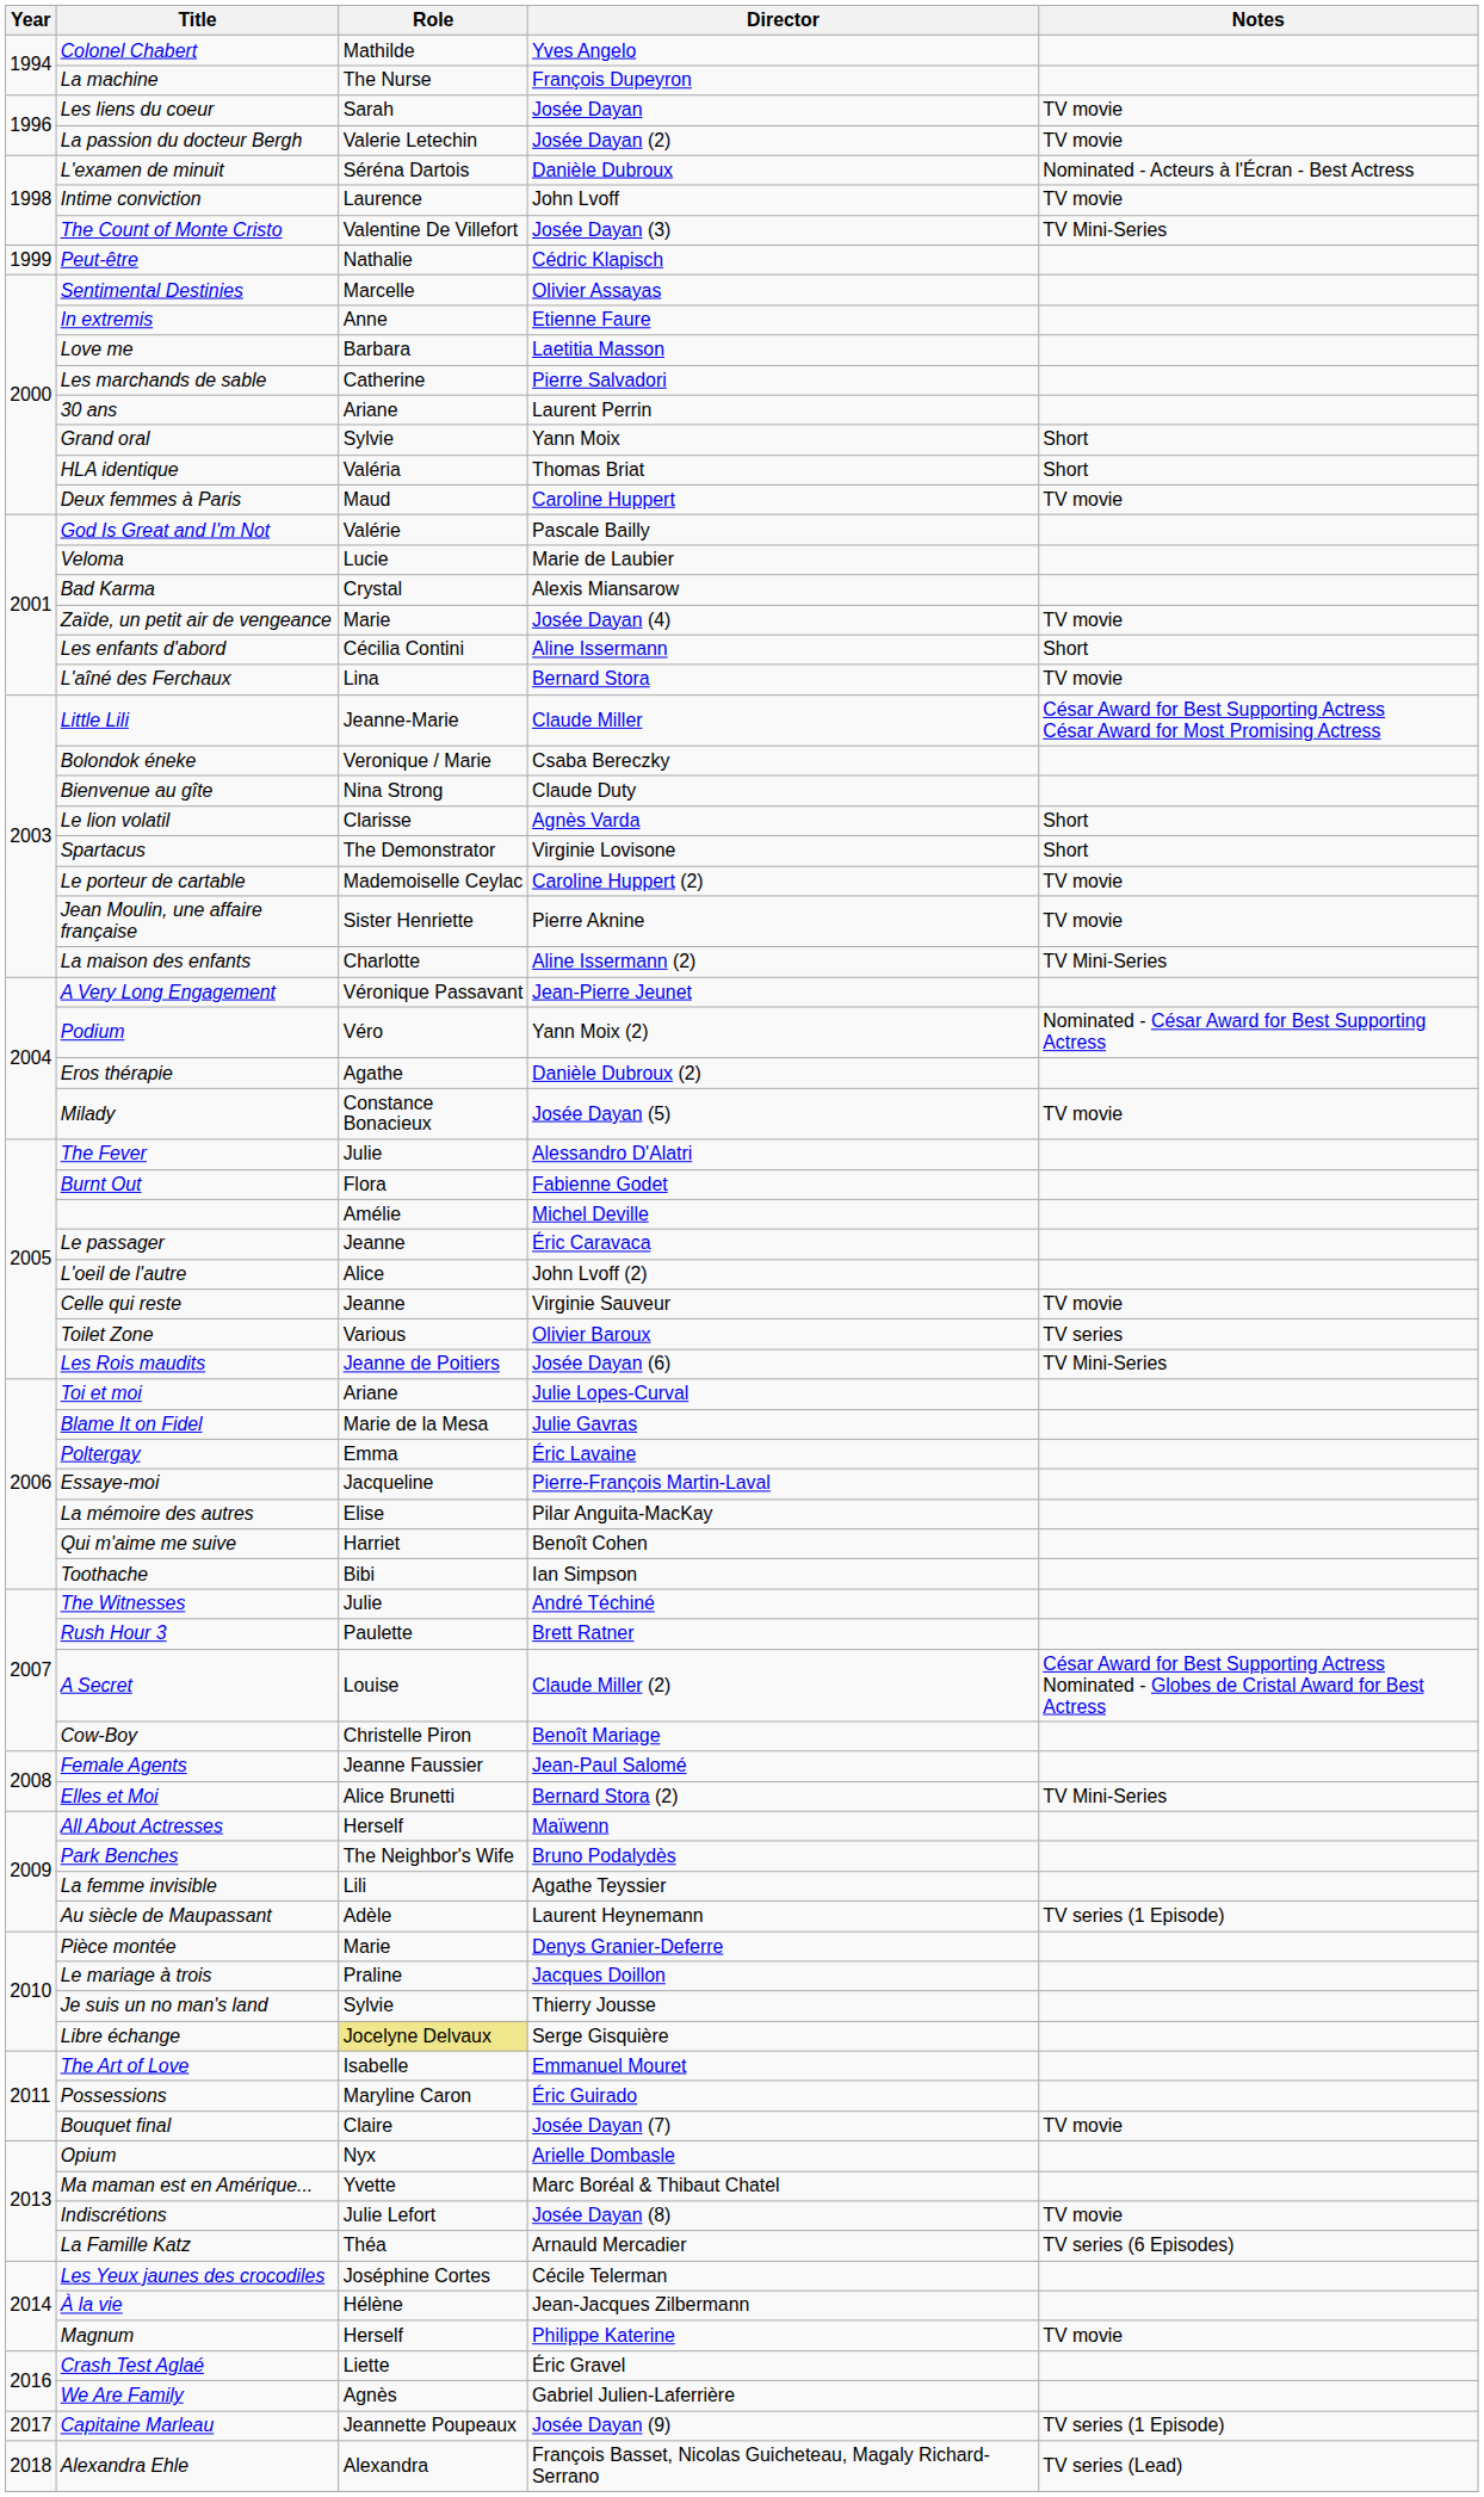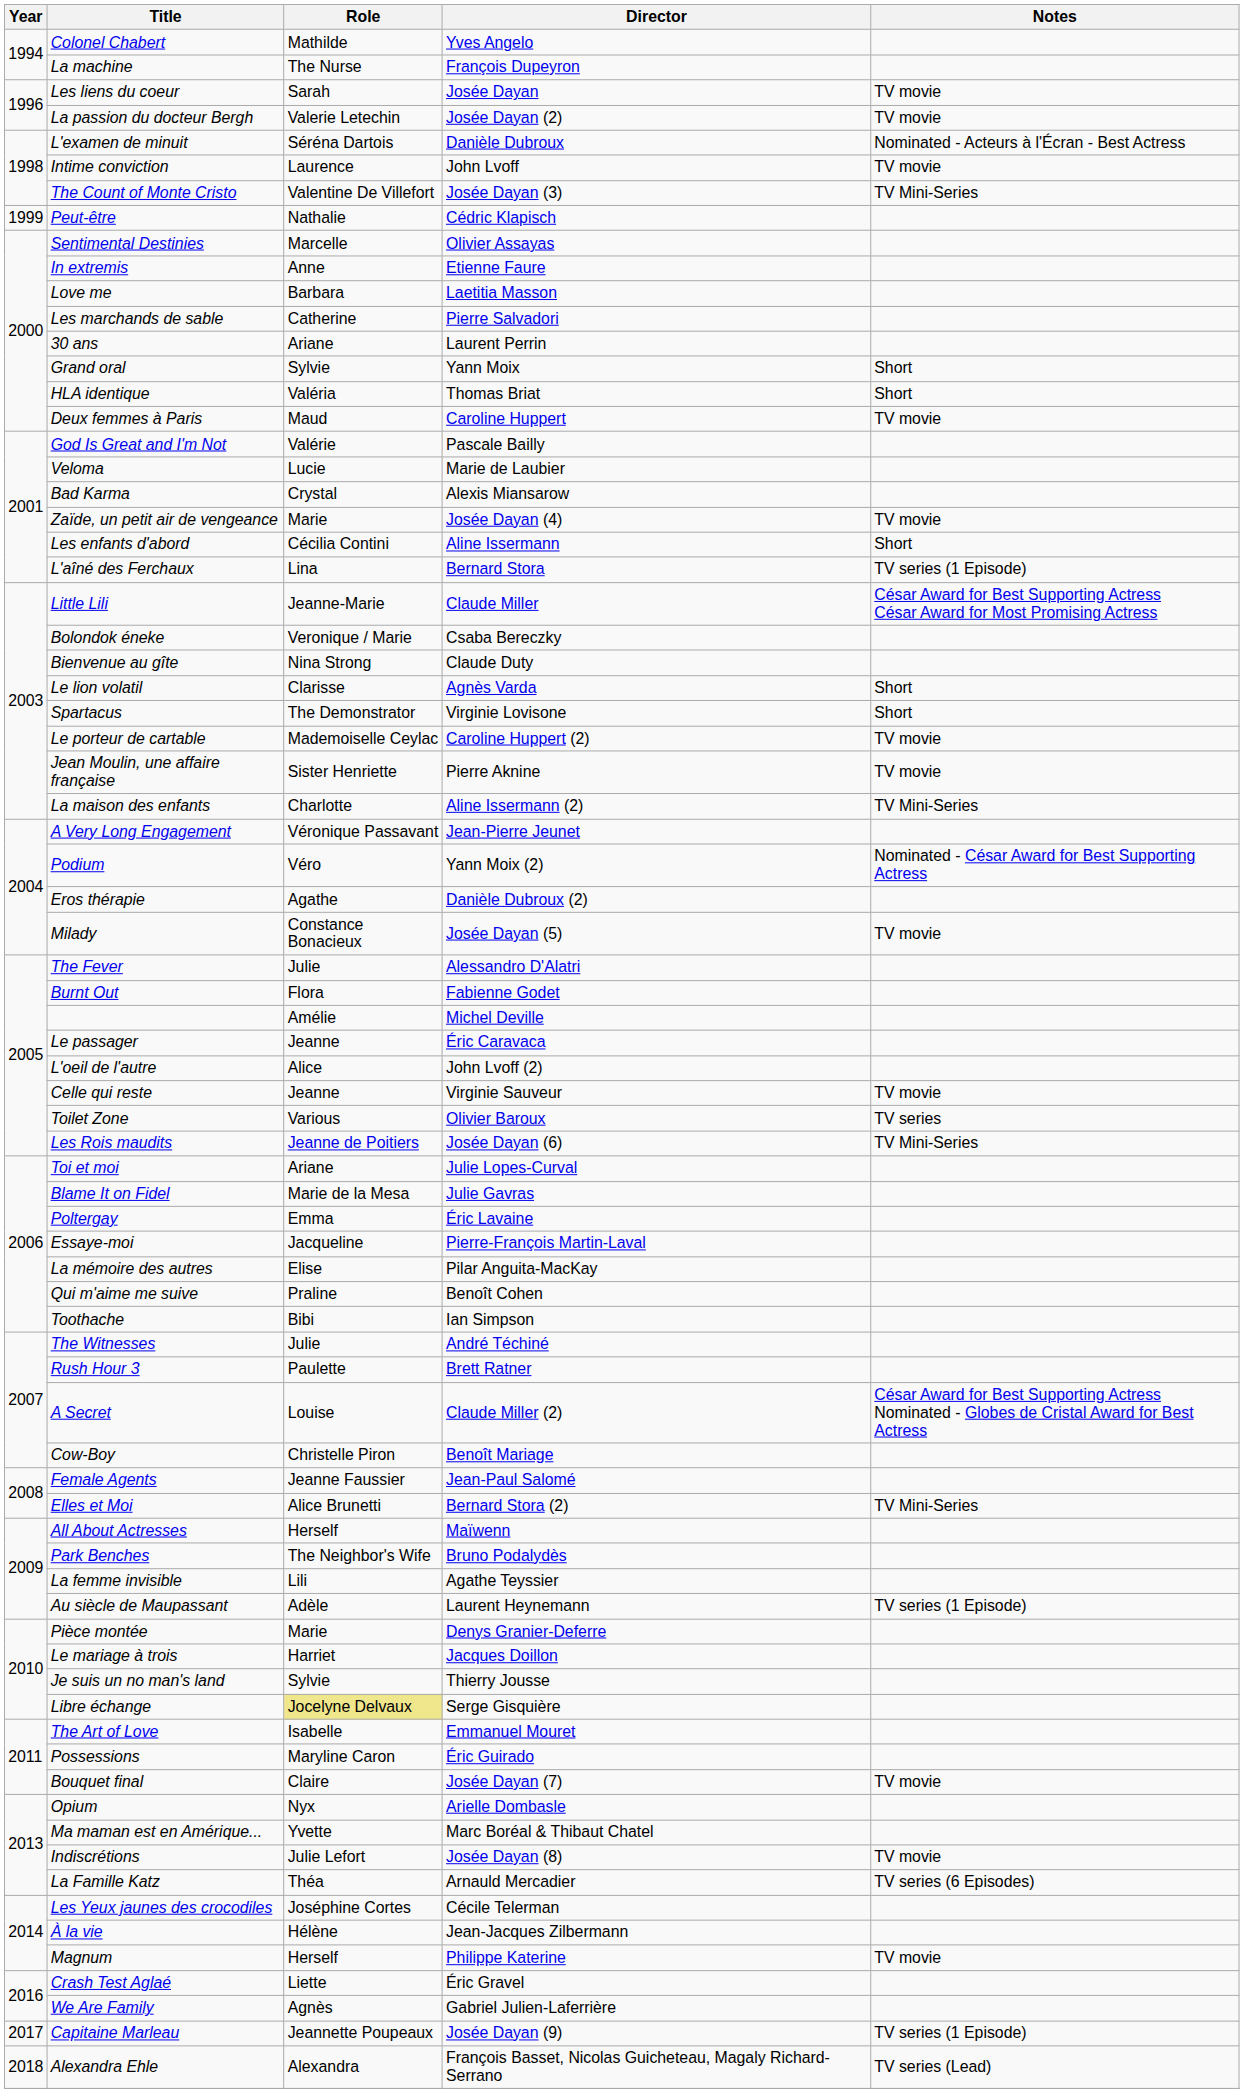 <table class="wikitable">
 <tr>
 <th>Year</th>
 <th>Title</th>
 <th>Role</th>
 <th>Director</th>
 <th>Notes</th>
 </tr>
 <tr>
 <td rowspan=2>1994</td>
 <td><em><a href='#'>Colonel Chabert</a></em></td>
 <td>Mathilde</td>
 <td><a href='#'>Yves Angelo</a></td>
 <td></td>
 </tr>
 <tr>
 <td><em>La machine</em></td>
 <td>The Nurse</td>
 <td><a href='#'>François Dupeyron</a></td>
 <td></td>
 </tr>
 <tr>
 <td rowspan=2>1996</td>
 <td><em>Les liens du coeur</em></td>
 <td>Sarah</td>
 <td><a href='#'>Josée Dayan</a></td>
 <td>TV movie</td>
 </tr>
 <tr>
 <td><em>La passion du docteur Bergh</em></td>
 <td>Valerie Letechin</td>
 <td><a href='#'>Josée Dayan</a> (2)</td>
 <td>TV movie</td>
 </tr>
 <tr>
 <td rowspan=3>1998</td>
 <td><em>L'examen de minuit</em></td>
 <td>Séréna Dartois</td>
 <td><a href='#'>Danièle Dubroux</a></td>
 <td>Nominated - Acteurs à l'Écran - Best Actress</td>
 </tr>
 <tr>
 <td><em>Intime conviction</em></td>
 <td>Laurence</td>
 <td>John Lvoff</td>
 <td>TV movie</td>
 </tr>
 <tr>
 <td><em><a href='#'>The Count of Monte Cristo</a></em></td>
 <td>Valentine De Villefort</td>
 <td><a href='#'>Josée Dayan</a> (3)</td>
 <td>TV Mini-Series</td>
 </tr>
 <tr>
 <td rowspan=1>1999</td>
 <td><em><a href='#'>Peut-être</a></em></td>
 <td>Nathalie</td>
 <td><a href='#'>Cédric Klapisch</a></td>
 <td></td>
 </tr>
 <tr>
 <td rowspan=8>2000</td>
 <td><em><a href='#'>Sentimental Destinies</a></em></td>
 <td>Marcelle</td>
 <td><a href='#'>Olivier Assayas</a></td>
 <td></td>
 </tr>
 <tr>
 <td><em><a href='#'>In extremis</a></em></td>
 <td>Anne</td>
 <td><a href='#'>Etienne Faure</a></td>
 <td></td>
 </tr>
 <tr>
 <td><em>Love me</em></td>
 <td>Barbara</td>
 <td><a href='#'>Laetitia Masson</a></td>
 <td></td>
 </tr>
 <tr>
 <td><em>Les marchands de sable</em></td>
 <td>Catherine</td>
 <td><a href='#'>Pierre Salvadori</a></td>
 <td></td>
 </tr>
 <tr>
 <td><em>30 ans</em></td>
 <td>Ariane</td>
 <td>Laurent Perrin</td>
 <td></td>
 </tr>
 <tr>
 <td><em>Grand oral</em></td>
 <td>Sylvie</td>
 <td>Yann Moix</td>
 <td>Short</td>
 </tr>
 <tr>
 <td><em>HLA identique</em></td>
 <td>Valéria</td>
 <td>Thomas Briat</td>
 <td>Short</td>
 </tr>
 <tr>
 <td><em>Deux femmes à Paris</em></td>
 <td>Maud</td>
 <td><a href='#'>Caroline Huppert</a></td>
 <td>TV movie</td>
 </tr>
 <tr>
 <td rowspan=6>2001</td>
 <td><em><a href='#'>God Is Great and I'm Not</a></em></td>
 <td>Valérie</td>
 <td>Pascale Bailly</td>
 <td></td>
 </tr>
 <tr>
 <td><em>Veloma</em></td>
 <td>Lucie</td>
 <td>Marie de Laubier</td>
 <td></td>
 </tr>
 <tr>
 <td><em>Bad Karma</em></td>
 <td>Crystal</td>
 <td>Alexis Miansarow</td>
 <td></td>
 </tr>
 <tr>
 <td><em>Zaïde, un petit air de vengeance</em></td>
 <td>Marie</td>
 <td><a href='#'>Josée Dayan</a> (4)</td>
 <td>TV movie</td>
 </tr>
 <tr>
 <td><em>Les enfants d'abord</em></td>
 <td>Cécilia Contini</td>
 <td><a href='#'>Aline Issermann</a></td>
 <td>Short</td>
 </tr>
 <tr>
 <td><em>L'aîné des Ferchaux</em></td>
 <td>Lina</td>
 <td><a href='#'>Bernard Stora</a></td>
-<td>TV movie</td>
+<td>TV series (1 Episode)</td>
 </tr>
 <tr>
 <td rowspan=8>2003</td>
 <td><em><a href='#'>Little Lili</a></em></td>
 <td>Jeanne-Marie</td>
 <td><a href='#'>Claude Miller</a></td>
 <td><a href='#'>César Award for Best Supporting Actress</a><br><a href='#'>César Award for Most Promising Actress</a></td>
 </tr>
 <tr>
 <td><em>Bolondok éneke</em></td>
 <td>Veronique / Marie</td>
 <td>Csaba Bereczky</td>
 <td></td>
 </tr>
 <tr>
 <td><em>Bienvenue au gîte</em></td>
 <td>Nina Strong</td>
 <td>Claude Duty</td>
 <td></td>
 </tr>
 <tr>
 <td><em>Le lion volatil</em></td>
 <td>Clarisse</td>
 <td><a href='#'>Agnès Varda</a></td>
 <td>Short</td>
 </tr>
 <tr>
 <td><em>Spartacus</em></td>
 <td>The Demonstrator</td>
 <td>Virginie Lovisone</td>
 <td>Short</td>
 </tr>
 <tr>
 <td><em>Le porteur de cartable</em></td>
 <td>Mademoiselle Ceylac</td>
 <td><a href='#'>Caroline Huppert</a> (2)</td>
 <td>TV movie</td>
 </tr>
 <tr>
 <td><em>Jean Moulin, une affaire française</em></td>
 <td>Sister Henriette</td>
 <td>Pierre Aknine</td>
 <td>TV movie</td>
 </tr>
 <tr>
 <td><em>La maison des enfants</em></td>
 <td>Charlotte</td>
 <td><a href='#'>Aline Issermann</a> (2)</td>
 <td>TV Mini-Series</td>
 </tr>
 <tr>
 <td rowspan=4>2004</td>
 <td><em><a href='#'>A Very Long Engagement</a></em></td>
 <td>Véronique Passavant</td>
 <td><a href='#'>Jean-Pierre Jeunet</a></td>
 <td></td>
 </tr>
 <tr>
 <td><em><a href='#'>Podium</a></em></td>
 <td>Véro</td>
 <td>Yann Moix (2)</td>
 <td>Nominated - <a href='#'>César Award for Best Supporting Actress</a></td>
 </tr>
 <tr>
 <td><em>Eros thérapie</em></td>
 <td>Agathe</td>
 <td><a href='#'>Danièle Dubroux</a> (2)</td>
 <td></td>
 </tr>
 <tr>
 <td><em>Milady</em></td>
 <td>Constance Bonacieux</td>
 <td><a href='#'>Josée Dayan</a> (5)</td>
 <td>TV movie</td>
 </tr>
 <tr>
 <td rowspan=8>2005</td>
 <td><em><a href='#'>The Fever</a></em></td>
 <td>Julie</td>
 <td><a href='#'>Alessandro D'Alatri</a></td>
 <td></td>
 </tr>
 <tr>
 <td><em><a href='#'>Burnt Out</a></em></td>
 <td>Flora</td>
 <td><a href='#'>Fabienne Godet</a></td>
 <td></td>
 </tr>
 <tr>
 <td><em></em></td>
 <td>Amélie</td>
 <td><a href='#'>Michel Deville</a></td>
 <td></td>
 </tr>
 <tr>
 <td><em>Le passager</em></td>
 <td>Jeanne</td>
 <td><a href='#'>Éric Caravaca</a></td>
 <td></td>
 </tr>
 <tr>
 <td><em>L'oeil de l'autre</em></td>
 <td>Alice</td>
 <td>John Lvoff (2)</td>
 <td></td>
 </tr>
 <tr>
 <td><em>Celle qui reste</em></td>
 <td>Jeanne</td>
 <td>Virginie Sauveur</td>
 <td>TV movie</td>
 </tr>
 <tr>
 <td><em>Toilet Zone</em></td>
 <td>Various</td>
 <td><a href='#'>Olivier Baroux</a></td>
 <td>TV series</td>
 </tr>
 <tr>
 <td><em><a href='#'>Les Rois maudits</a></em></td>
 <td><a href='#'>Jeanne de Poitiers</a></td>
 <td><a href='#'>Josée Dayan</a> (6)</td>
 <td>TV Mini-Series</td>
 </tr>
 <tr>
 <td rowspan=7>2006</td>
 <td><em><a href='#'>Toi et moi</a></em></td>
 <td>Ariane</td>
 <td><a href='#'>Julie Lopes-Curval</a></td>
 <td></td>
 </tr>
 <tr>
 <td><em><a href='#'>Blame It on Fidel</a></em></td>
 <td>Marie de la Mesa</td>
 <td><a href='#'>Julie Gavras</a></td>
 <td></td>
 </tr>
 <tr>
 <td><em><a href='#'>Poltergay</a></em></td>
 <td>Emma</td>
 <td><a href='#'>Éric Lavaine</a></td>
 <td></td>
 </tr>
 <tr>
 <td><em>Essaye-moi</em></td>
 <td>Jacqueline</td>
 <td><a href='#'>Pierre-François Martin-Laval</a></td>
 <td></td>
 </tr>
 <tr>
 <td><em>La mémoire des autres</em></td>
 <td>Elise</td>
 <td>Pilar Anguita-MacKay</td>
 <td></td>
 </tr>
 <tr>
 <td><em>Qui m'aime me suive</em></td>
-<td>Harriet</td>
+<td>Praline</td>
 <td>Benoît Cohen</td>
 <td></td>
 </tr>
 <tr>
 <td><em>Toothache</em></td>
 <td>Bibi</td>
 <td>Ian Simpson</td>
 <td></td>
 </tr>
 <tr>
 <td rowspan=4>2007</td>
 <td><em><a href='#'>The Witnesses</a></em></td>
 <td>Julie</td>
 <td><a href='#'>André Téchiné</a></td>
 <td></td>
 </tr>
 <tr>
 <td><em><a href='#'>Rush Hour 3</a></em></td>
 <td>Paulette</td>
 <td><a href='#'>Brett Ratner</a></td>
 <td></td>
 </tr>
 <tr>
 <td><em><a href='#'>A Secret</a></em></td>
 <td>Louise</td>
 <td><a href='#'>Claude Miller</a> (2)</td>
 <td><a href='#'>César Award for Best Supporting Actress</a><br>Nominated - <a href='#'>Globes de Cristal Award for Best Actress</a></td>
 </tr>
 <tr>
 <td><em>Cow-Boy</em></td>
 <td>Christelle Piron</td>
 <td><a href='#'>Benoît Mariage</a></td>
 <td></td>
 </tr>
 <tr>
 <td rowspan=2>2008</td>
 <td><em><a href='#'>Female Agents</a></em></td>
 <td>Jeanne Faussier</td>
 <td><a href='#'>Jean-Paul Salomé</a></td>
 <td></td>
 </tr>
 <tr>
 <td><em><a href='#'>Elles et Moi</a></em></td>
 <td>Alice Brunetti</td>
 <td><a href='#'>Bernard Stora</a> (2)</td>
 <td>TV Mini-Series</td>
 </tr>
 <tr>
 <td rowspan=4>2009</td>
 <td><em><a href='#'>All About Actresses</a></em></td>
 <td>Herself</td>
 <td><a href='#'>Maïwenn</a></td>
 <td></td>
 </tr>
 <tr>
 <td><em><a href='#'>Park Benches</a></em></td>
 <td>The Neighbor's Wife</td>
 <td><a href='#'>Bruno Podalydès</a></td>
 <td></td>
 </tr>
 <tr>
 <td><em>La femme invisible</em></td>
 <td>Lili</td>
 <td>Agathe Teyssier</td>
 <td></td>
 </tr>
 <tr>
 <td><em>Au siècle de Maupassant</em></td>
 <td>Adèle</td>
 <td>Laurent Heynemann</td>
 <td>TV series (1 Episode)</td>
 </tr>
 <tr>
 <td rowspan=4>2010</td>
 <td><em>Pièce montée</em></td>
 <td>Marie</td>
 <td><a href='#'>Denys Granier-Deferre</a></td>
 <td></td>
 </tr>
 <tr>
 <td><em>Le mariage à trois</em></td>
-<td>Praline</td>
+<td>Harriet</td>
 <td><a href='#'>Jacques Doillon</a></td>
 <td></td>
 </tr>
 <tr>
 <td><em>Je suis un no man's land</em></td>
 <td>Sylvie</td>
 <td>Thierry Jousse</td>
 <td></td>
 </tr>
 <tr>
 <td><em>Libre échange</em></td>
 <td style="background: khaki;">Jocelyne Delvaux</td>
 <td>Serge Gisquière</td>
 <td></td>
 </tr>
 <tr>
 <td rowspan=3>2011</td>
 <td><em><a href='#'>The Art of Love</a></em></td>
 <td>Isabelle</td>
 <td><a href='#'>Emmanuel Mouret</a></td>
 <td></td>
 </tr>
 <tr>
 <td><em>Possessions</em></td>
 <td>Maryline Caron</td>
 <td><a href='#'>Éric Guirado</a></td>
 <td></td>
 </tr>
 <tr>
 <td><em>Bouquet final</em></td>
 <td>Claire</td>
 <td><a href='#'>Josée Dayan</a> (7)</td>
 <td>TV movie</td>
 </tr>
 <tr>
 <td rowspan=4>2013</td>
 <td><em>Opium</em></td>
 <td>Nyx</td>
 <td><a href='#'>Arielle Dombasle</a></td>
 <td></td>
 </tr>
 <tr>
 <td><em>Ma maman est en Amérique...</em></td>
 <td>Yvette</td>
 <td>Marc Boréal & Thibaut Chatel</td>
 <td></td>
 </tr>
 <tr>
 <td><em>Indiscrétions</em></td>
 <td>Julie Lefort</td>
 <td><a href='#'>Josée Dayan</a> (8)</td>
 <td>TV movie</td>
 </tr>
 <tr>
 <td><em>La Famille Katz</em></td>
 <td>Théa</td>
 <td>Arnauld Mercadier</td>
 <td>TV series (6 Episodes)</td>
 </tr>
 <tr>
 <td rowspan=3>2014</td>
 <td><em><a href='#'>Les Yeux jaunes des crocodiles</a></em></td>
 <td>Joséphine Cortes</td>
 <td>Cécile Telerman</td>
 <td></td>
 </tr>
 <tr>
 <td><em><a href='#'>À la vie</a></em></td>
 <td>Hélène</td>
 <td>Jean-Jacques Zilbermann</td>
 <td></td>
 </tr>
 <tr>
 <td><em>Magnum</em></td>
 <td>Herself</td>
 <td><a href='#'>Philippe Katerine</a></td>
 <td>TV movie</td>
 </tr>
 <tr>
 <td rowspan=2>2016</td>
 <td><em><a href='#'>Crash Test Aglaé</a></em></td>
 <td>Liette</td>
 <td>Éric Gravel</td>
 <td></td>
 </tr>
 <tr>
 <td><em><a href='#'>We Are Family</a></em></td>
 <td>Agnès</td>
 <td>Gabriel Julien-Laferrière</td>
 <td></td>
 </tr>
 <tr>
 <td rowspan=1>2017</td>
 <td><em><a href='#'>Capitaine Marleau</a></em></td>
 <td>Jeannette Poupeaux</td>
 <td><a href='#'>Josée Dayan</a> (9)</td>
 <td>TV series (1 Episode)</td>
 </tr>
 <tr>
 <td rowspan=1>2018</td>
 <td><em>Alexandra Ehle</em></td>
 <td>Alexandra</td>
 <td>François Basset, Nicolas Guicheteau, Magaly Richard-Serrano</td>
 <td>TV series (Lead)</td>
 </tr>
 <tr>
 </tr>
 </table>
